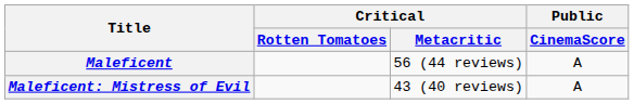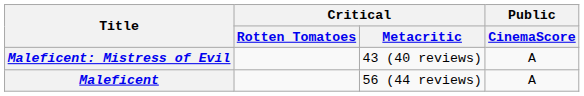 <table class="wikitable plainrowheaders sortable" style="text-align: center">
 <tr>
 <th scope="col" rowspan="2">Title</th>
 <th scope="col" colspan="2">Critical</th>
 <th scope="col" colspan="1">Public</th>
 </tr>
 <tr>
 <th scope="col"><a href='#'>Rotten Tomatoes</a></th>
 <th scope="col"><a href='#'>Metacritic</a></th>
 <th scope="col" class="unsortable"><a href='#'>CinemaScore</a></th>
 </tr>
 <tr>
+<th scope="row"><em><a href='#'>Maleficent: Mistress of Evil</a></em></th>
+<td></td>
+<td>43 (40 reviews)</td>
+<td>A</td>
+</tr>
+<tr>
 <th scope="row"><em><a href='#'>Maleficent</a></em></th>
 <td></td>
 <td>56 (44 reviews)</td>
 <td>A</td>
 </tr>
-<tr>
-<th scope="row"><em><a href='#'>Maleficent: Mistress of Evil</a></em></th>
-<td></td>
-<td>43 (40 reviews)</td>
-<td>A</td>
-</tr>
 </table>
